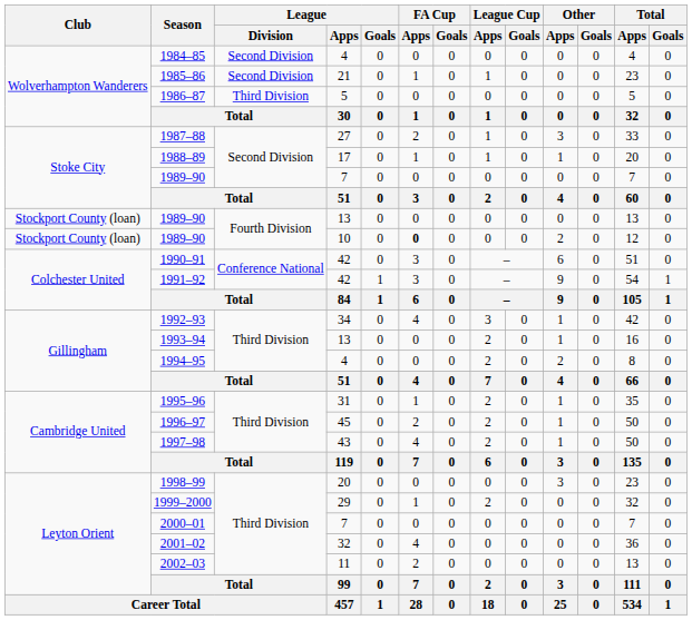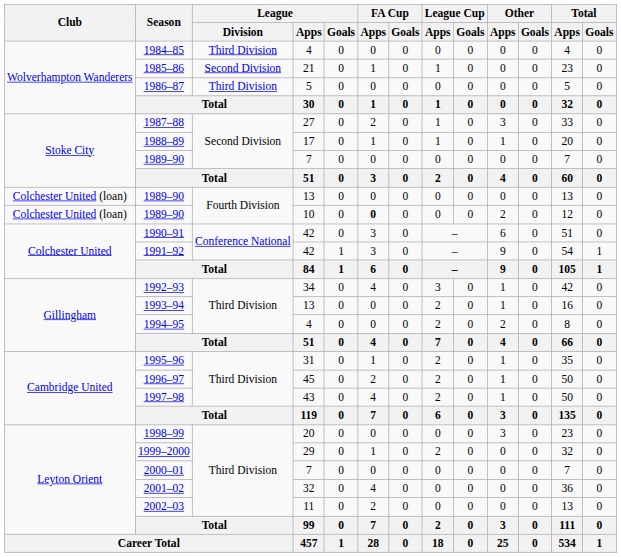 <table class="wikitable" style="text-align: center;">
 <tr>
 <th rowspan="2">Club</th>
 <th rowspan="2">Season</th>
 <th colspan="3">League</th>
 <th colspan="2">FA Cup</th>
 <th colspan="2">League Cup</th>
 <th colspan="2">Other</th>
 <th colspan="2">Total</th>
 </tr>
 <tr>
 <th>Division</th>
 <th>Apps</th>
 <th>Goals</th>
 <th>Apps</th>
 <th>Goals</th>
 <th>Apps</th>
 <th>Goals</th>
 <th>Apps</th>
 <th>Goals</th>
 <th>Apps</th>
 <th>Goals</th>
 </tr>
 <tr>
 <td rowspan="4"><a href='#'>Wolverhampton Wanderers</a></td>
 <td><a href='#'>1984–85</a></td>
-<td><a href='#'>Second Division</a></td>
+<td><a href='#'>Third Division</a></td>
 <td>4</td>
 <td>0</td>
 <td>0</td>
 <td>0</td>
 <td>0</td>
 <td>0</td>
 <td>0</td>
 <td>0</td>
 <td>4</td>
 <td>0</td>
 </tr>
 <tr>
 <td><a href='#'>1985–86</a></td>
 <td><a href='#'>Second Division</a></td>
 <td>21</td>
 <td>0</td>
 <td>1</td>
 <td>0</td>
 <td>1</td>
 <td>0</td>
 <td>0</td>
 <td>0</td>
 <td>23</td>
 <td>0</td>
 </tr>
 <tr>
 <td><a href='#'>1986–87</a></td>
 <td><a href='#'>Third Division</a></td>
 <td>5</td>
 <td>0</td>
 <td>0</td>
 <td>0</td>
 <td>0</td>
 <td>0</td>
 <td>0</td>
 <td>0</td>
 <td>5</td>
 <td>0</td>
 </tr>
 <tr>
 <th colspan="2">Total</th>
 <th>30</th>
 <th>0</th>
 <th>1</th>
 <th>0</th>
 <th>1</th>
 <th>0</th>
 <th>0</th>
 <th>0</th>
 <th>32</th>
 <th>0</th>
 </tr>
 <tr>
 <td rowspan="4"><a href='#'>Stoke City</a></td>
 <td><a href='#'>1987–88</a></td>
 <td rowspan="3">Second Division</td>
 <td>27</td>
 <td>0</td>
 <td>2</td>
 <td>0</td>
 <td>1</td>
 <td>0</td>
 <td>3</td>
 <td>0</td>
 <td>33</td>
 <td>0</td>
 </tr>
 <tr>
 <td><a href='#'>1988–89</a></td>
 <td>17</td>
 <td>0</td>
 <td>1</td>
 <td>0</td>
 <td>1</td>
 <td>0</td>
 <td>1</td>
 <td>0</td>
 <td>20</td>
 <td>0</td>
 </tr>
 <tr>
 <td><a href='#'>1989–90</a></td>
 <td>7</td>
 <td>0</td>
 <td>0</td>
 <td>0</td>
 <td>0</td>
 <td>0</td>
 <td>0</td>
 <td>0</td>
 <td>7</td>
 <td>0</td>
 </tr>
 <tr>
 <th colspan="2">Total</th>
 <th>51</th>
 <th>0</th>
 <th>3</th>
 <th>0</th>
 <th>2</th>
 <th>0</th>
 <th>4</th>
 <th>0</th>
 <th>60</th>
 <th>0</th>
 </tr>
 <tr>
-<td><a href='#'>Stockport County</a> (loan)</td>
+<td><a href='#'>Colchester United</a> (loan)</td>
 <td><a href='#'>1989–90</a></td>
 <td rowspan="2">Fourth Division</td>
 <td>13</td>
 <td>0</td>
 <td>0</td>
 <td>0</td>
 <td>0</td>
 <td>0</td>
 <td>0</td>
 <td>0</td>
 <td>13</td>
 <td>0</td>
 </tr>
 <tr>
-<td><a href='#'>Stockport County</a> (loan)</td>
+<td><a href='#'>Colchester United</a> (loan)</td>
 <td><a href='#'>1989–90</a></td>
 <td>10</td>
 <td>0</td>
 <td><strong>0</strong></td>
 <td>0</td>
 <td>0</td>
 <td>0</td>
 <td>2</td>
 <td>0</td>
 <td>12</td>
 <td>0</td>
 </tr>
 <tr>
 <td rowspan="3"><a href='#'>Colchester United</a></td>
 <td><a href='#'>1990–91</a></td>
 <td rowspan="2"><a href='#'>Conference National</a></td>
 <td>42</td>
 <td>0</td>
 <td>3</td>
 <td>0</td>
 <td colspan="2">–</td>
 <td>6</td>
 <td>0</td>
 <td>51</td>
 <td>0</td>
 </tr>
 <tr>
 <td><a href='#'>1991–92</a></td>
 <td>42</td>
 <td>1</td>
 <td>3</td>
 <td>0</td>
 <td colspan="2">–</td>
 <td>9</td>
 <td>0</td>
 <td>54</td>
 <td>1</td>
 </tr>
 <tr>
 <th colspan="2">Total</th>
 <th>84</th>
 <th>1</th>
 <th>6</th>
 <th>0</th>
 <th colspan="2">–</th>
 <th>9</th>
 <th>0</th>
 <th>105</th>
 <th>1</th>
 </tr>
 <tr>
 <td rowspan="4"><a href='#'>Gillingham</a></td>
 <td><a href='#'>1992–93</a></td>
 <td rowspan="3">Third Division</td>
 <td>34</td>
 <td>0</td>
 <td>4</td>
 <td>0</td>
 <td>3</td>
 <td>0</td>
 <td>1</td>
 <td>0</td>
 <td>42</td>
 <td>0</td>
 </tr>
 <tr>
 <td><a href='#'>1993–94</a></td>
 <td>13</td>
 <td>0</td>
 <td>0</td>
 <td>0</td>
 <td>2</td>
 <td>0</td>
 <td>1</td>
 <td>0</td>
 <td>16</td>
 <td>0</td>
 </tr>
 <tr>
 <td><a href='#'>1994–95</a></td>
 <td>4</td>
 <td>0</td>
 <td>0</td>
 <td>0</td>
 <td>2</td>
 <td>0</td>
 <td>2</td>
 <td>0</td>
 <td>8</td>
 <td>0</td>
 </tr>
 <tr>
 <th colspan="2">Total</th>
 <th>51</th>
 <th>0</th>
 <th>4</th>
 <th>0</th>
 <th>7</th>
 <th>0</th>
 <th>4</th>
 <th>0</th>
 <th>66</th>
 <th>0</th>
 </tr>
 <tr>
 <td rowspan="4"><a href='#'>Cambridge United</a></td>
 <td><a href='#'>1995–96</a></td>
 <td rowspan="3">Third Division</td>
 <td>31</td>
 <td>0</td>
 <td>1</td>
 <td>0</td>
 <td>2</td>
 <td>0</td>
 <td>1</td>
 <td>0</td>
 <td>35</td>
 <td>0</td>
 </tr>
 <tr>
 <td><a href='#'>1996–97</a></td>
 <td>45</td>
 <td>0</td>
 <td>2</td>
 <td>0</td>
 <td>2</td>
 <td>0</td>
 <td>1</td>
 <td>0</td>
 <td>50</td>
 <td>0</td>
 </tr>
 <tr>
 <td><a href='#'>1997–98</a></td>
 <td>43</td>
 <td>0</td>
 <td>4</td>
 <td>0</td>
 <td>2</td>
 <td>0</td>
 <td>1</td>
 <td>0</td>
 <td>50</td>
 <td>0</td>
 </tr>
 <tr>
 <th colspan="2">Total</th>
 <th>119</th>
 <th>0</th>
 <th>7</th>
 <th>0</th>
 <th>6</th>
 <th>0</th>
 <th>3</th>
 <th>0</th>
 <th>135</th>
 <th>0</th>
 </tr>
 <tr>
 <td rowspan="6"><a href='#'>Leyton Orient</a></td>
 <td><a href='#'>1998–99</a></td>
 <td rowspan="5">Third Division</td>
 <td>20</td>
 <td>0</td>
 <td>0</td>
 <td>0</td>
 <td>0</td>
 <td>0</td>
 <td>3</td>
 <td>0</td>
 <td>23</td>
 <td>0</td>
 </tr>
 <tr>
 <td><a href='#'>1999–2000</a></td>
 <td>29</td>
 <td>0</td>
 <td>1</td>
 <td>0</td>
 <td>2</td>
 <td>0</td>
 <td>0</td>
 <td>0</td>
 <td>32</td>
 <td>0</td>
 </tr>
 <tr>
 <td><a href='#'>2000–01</a></td>
 <td>7</td>
 <td>0</td>
 <td>0</td>
 <td>0</td>
 <td>0</td>
 <td>0</td>
 <td>0</td>
 <td>0</td>
 <td>7</td>
 <td>0</td>
 </tr>
 <tr>
 <td><a href='#'>2001–02</a></td>
 <td>32</td>
 <td>0</td>
 <td>4</td>
 <td>0</td>
 <td>0</td>
 <td>0</td>
 <td>0</td>
 <td>0</td>
 <td>36</td>
 <td>0</td>
 </tr>
 <tr>
 <td><a href='#'>2002–03</a></td>
 <td>11</td>
 <td>0</td>
 <td>2</td>
 <td>0</td>
 <td>0</td>
 <td>0</td>
 <td>0</td>
 <td>0</td>
 <td>13</td>
 <td>0</td>
 </tr>
 <tr>
 <th colspan="2">Total</th>
 <th>99</th>
 <th>0</th>
 <th>7</th>
 <th>0</th>
 <th>2</th>
 <th>0</th>
 <th>3</th>
 <th>0</th>
 <th>111</th>
 <th>0</th>
 </tr>
 <tr>
 <th colspan="3">Career Total</th>
 <th>457</th>
 <th>1</th>
 <th>28</th>
 <th>0</th>
 <th>18</th>
 <th>0</th>
 <th>25</th>
 <th>0</th>
 <th>534</th>
 <th>1</th>
 </tr>
 </table>
